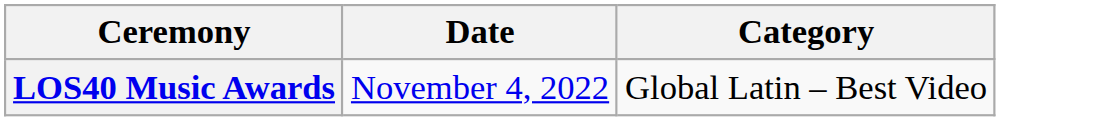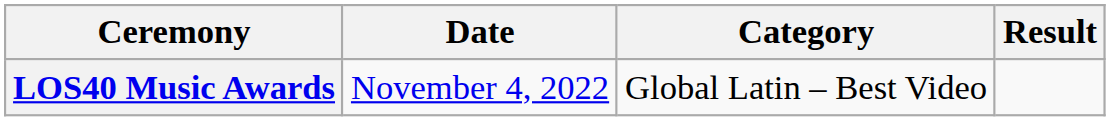 <table class="wikitable plainrowheaders">
 <tr>
 <th>Ceremony</th>
 <th>Date</th>
 <th>Category</th>
+<th>Result</th>
 </tr>
 <tr>
 <th scope="row"><a href='#'>LOS40 Music Awards</a></th>
 <td><a href='#'>November 4, 2022</a></td>
 <td>Global Latin – Best Video</td>
+<td></td>
 </tr>
 </table>
